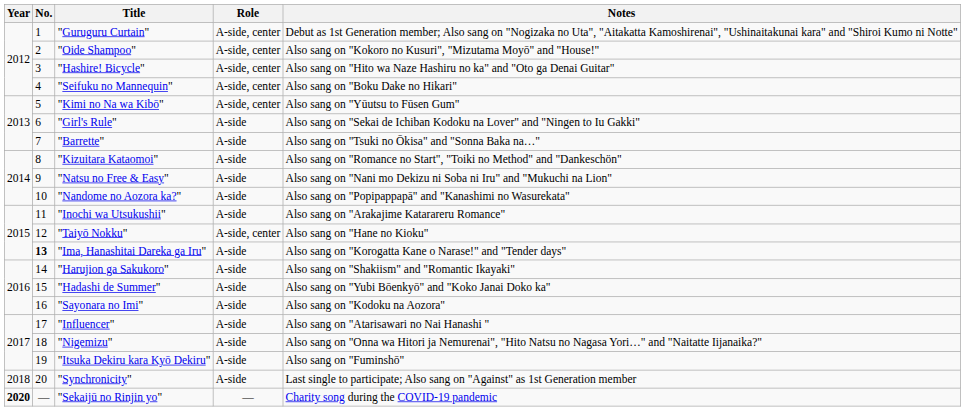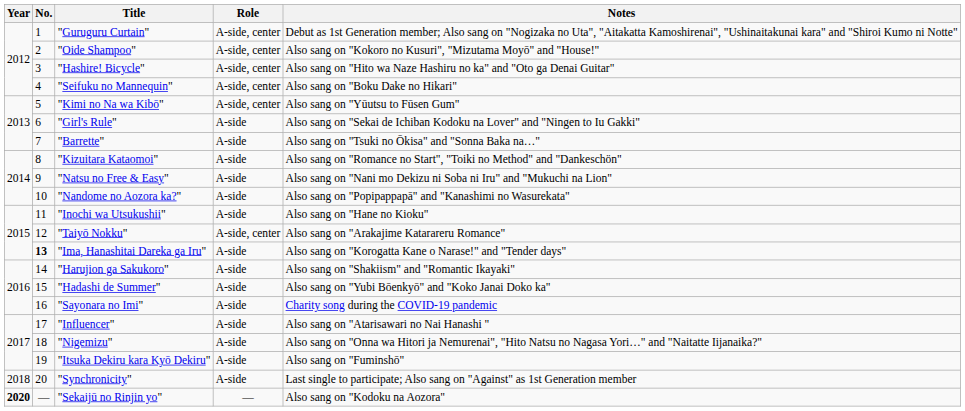 <table class="wikitable sortable">
 <tr>
 <th>Year</th>
 <th data-sort-type="number">No.</th>
 <th>Title</th>
 <th class="unsortable">Role</th>
 <th class="unsortable">Notes</th>
 </tr>
 <tr>
 <td rowspan="4">2012</td>
 <td>1</td>
 <td>"<a href='#'>Guruguru Curtain</a>"</td>
 <td>A-side, center</td>
 <td>Debut as 1st Generation member; Also sang on "Nogizaka no Uta", "Aitakatta Kamoshirenai", "Ushinaitakunai kara" and "Shiroi Kumo ni Notte"</td>
 </tr>
 <tr>
 <td>2</td>
 <td>"<a href='#'>Oide Shampoo</a>"</td>
 <td>A-side, center</td>
 <td>Also sang on "Kokoro no Kusuri", "Mizutama Moyō"   and "House!"</td>
 </tr>
 <tr>
 <td>3</td>
 <td>"<a href='#'>Hashire! Bicycle</a>"</td>
 <td>A-side, center</td>
 <td>Also sang on "Hito wa Naze Hashiru no ka" and "Oto ga Denai Guitar"</td>
 </tr>
 <tr>
 <td>4</td>
 <td>"<a href='#'>Seifuku no Mannequin</a>"</td>
 <td>A-side, center</td>
 <td>Also sang on "Boku Dake no Hikari"</td>
 </tr>
 <tr>
 <td rowspan="3">2013</td>
 <td>5</td>
 <td>"<a href='#'>Kimi no Na wa Kibō</a>"</td>
 <td>A-side, center</td>
 <td>Also sang on "Yūutsu to Fūsen Gum"</td>
 </tr>
 <tr>
 <td>6</td>
 <td>"<a href='#'>Girl's Rule</a>"</td>
 <td>A-side</td>
 <td>Also sang on "Sekai de Ichiban Kodoku na Lover" and "Ningen to Iu Gakki"</td>
 </tr>
 <tr>
 <td>7</td>
 <td>"<a href='#'>Barrette</a>"</td>
 <td>A-side</td>
 <td>Also sang on "Tsuki no Ōkisa" and "Sonna Baka na…"</td>
 </tr>
 <tr>
 <td rowspan="3">2014</td>
 <td>8</td>
 <td>"<a href='#'>Kizuitara Kataomoi</a>"</td>
 <td>A-side</td>
 <td>Also sang on "Romance no Start", "Toiki no Method" and "Dankeschön"</td>
 </tr>
 <tr>
 <td>9</td>
 <td>"<a href='#'>Natsu no Free & Easy</a>"</td>
 <td>A-side</td>
 <td>Also sang on "Nani mo Dekizu ni Soba ni Iru" and "Mukuchi na Lion"</td>
 </tr>
 <tr>
 <td>10</td>
 <td>"<a href='#'>Nandome no Aozora ka?</a>"</td>
 <td>A-side</td>
 <td>Also sang on "Popipappapā" and "Kanashimi no Wasurekata"</td>
 </tr>
 <tr>
 <td rowspan="3">2015</td>
 <td>11</td>
 <td>"<a href='#'>Inochi wa Utsukushii</a>"</td>
 <td>A-side</td>
-<td>Also sang on "Arakajime Katarareru Romance"</td>
+<td>Also sang on "Hane no Kioku"</td>
 </tr>
 <tr>
 <td>12</td>
 <td>"<a href='#'>Taiyō Nokku</a>"</td>
 <td>A-side, center</td>
-<td>Also sang on "Hane no Kioku"</td>
+<td>Also sang on "Arakajime Katarareru Romance"</td>
 </tr>
 <tr>
 <td><strong>13</strong></td>
 <td>"<a href='#'>Ima, Hanashitai Dareka ga Iru</a>"</td>
 <td>A-side</td>
 <td>Also sang on "Korogatta Kane o Narase!" and "Tender days"</td>
 </tr>
 <tr>
 <td rowspan="3">2016</td>
 <td>14</td>
 <td>"<a href='#'>Harujion ga Sakukoro</a>"</td>
 <td>A-side</td>
 <td>Also sang on "Shakiism" and "Romantic Ikayaki"</td>
 </tr>
 <tr>
 <td>15</td>
 <td>"<a href='#'>Hadashi de Summer</a>"</td>
 <td>A-side</td>
 <td>Also sang on "Yubi Bōenkyō" and "Koko Janai Doko ka"</td>
 </tr>
 <tr>
 <td>16</td>
 <td>"<a href='#'>Sayonara no Imi</a>"</td>
 <td>A-side</td>
-<td>Also sang on "Kodoku na Aozora"</td>
+<td><a href='#'>Charity song</a> during the <a href='#'>COVID-19 pandemic</a></td>
 </tr>
 <tr>
 <td rowspan="3">2017</td>
 <td>17</td>
 <td>"<a href='#'>Influencer</a>"</td>
 <td>A-side</td>
 <td>Also sang on "Atarisawari no Nai Hanashi "</td>
 </tr>
 <tr>
 <td>18</td>
 <td>"<a href='#'>Nigemizu</a>"</td>
 <td>A-side</td>
 <td>Also sang on "Onna wa Hitori ja Nemurenai", "Hito Natsu no Nagasa Yori…" and "Naitatte Iijanaika?"</td>
 </tr>
 <tr>
 <td>19</td>
 <td>"<a href='#'>Itsuka Dekiru kara Kyō Dekiru</a>"</td>
 <td>A-side</td>
 <td>Also sang on "Fuminshō"</td>
 </tr>
 <tr>
 <td>2018</td>
 <td>20</td>
 <td>"<a href='#'>Synchronicity</a>"</td>
 <td>A-side</td>
 <td>Last single to participate; Also sang on "Against" as 1st Generation member</td>
 </tr>
 <tr>
 <td><strong>2020</strong></td>
 <td align="center">—</td>
 <td>"<a href='#'>Sekaijū no Rinjin yo</a>"</td>
 <td align="center">—</td>
-<td><a href='#'>Charity song</a> during the <a href='#'>COVID-19 pandemic</a></td>
+<td>Also sang on "Kodoku na Aozora"</td>
 </tr>
 </table>
